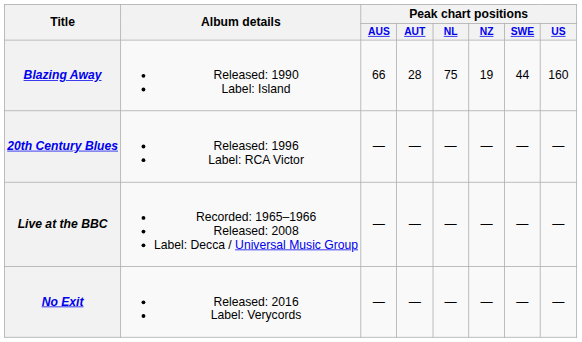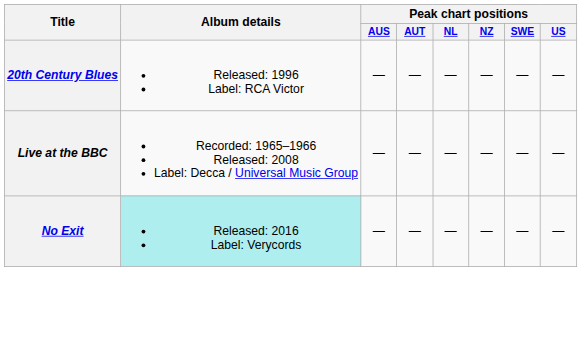 <table class="wikitable plainrowheaders" style="text-align:center;">
 <tr>
 <th rowspan="2">Title</th>
 <th rowspan="2">Album details</th>
 <th colspan="6">Peak chart positions</th>
 </tr>
 <tr>
 <th style="width:3em;font-size:85%"><a href='#'>AUS</a></th>
 <th style="width:3em;font-size:85%"><a href='#'>AUT</a><br></th>
 <th style="width:3em;font-size:85%"><a href='#'>NL</a><br></th>
 <th style="width:3em;font-size:85%"><a href='#'>NZ</a><br></th>
 <th style="width:3em;font-size:85%"><a href='#'>SWE</a><br></th>
 <th style="width:3em;font-size:85%"><a href='#'>US</a><br></th>
-</tr>
-<tr>
-<th scope="row"><em><a href='#'>Blazing Away</a></em></th>
-<td><br><ul><li>Released: 1990</li><li>Label: Island</li></ul></td>
-<td>66</td>
-<td>28</td>
-<td>75</td>
-<td>19</td>
-<td>44</td>
-<td>160</td>
 </tr>
 <tr>
 <th scope="row"><em><a href='#'>20th Century Blues</a></em></th>
 <td><br><ul><li>Released: 1996</li><li>Label: RCA Victor</li></ul></td>
 <td>—</td>
 <td>—</td>
 <td>—</td>
 <td>—</td>
 <td>—</td>
 <td>—</td>
 </tr>
 <tr>
 <th scope="row"><em>Live at the BBC</em></th>
 <td><br><ul><li>Recorded: 1965–1966</li><li>Released: 2008</li><li>Label: Decca / <a href='#'>Universal Music Group</a></li></ul></td>
 <td>—</td>
 <td>—</td>
 <td>—</td>
 <td>—</td>
 <td>—</td>
 <td>—</td>
 </tr>
 <tr>
 <th scope="row"><em><a href='#'>No Exit</a></em></th>
-<td><br><ul><li>Released: 2016</li><li>Label: Verycords</li></ul></td>
+<td style="background: paleturquoise;"><br><ul><li>Released: 2016</li><li>Label: Verycords</li></ul></td>
 <td>—</td>
 <td>—</td>
 <td>—</td>
 <td>—</td>
 <td>—</td>
 <td>—</td>
 </tr>
 </table>
